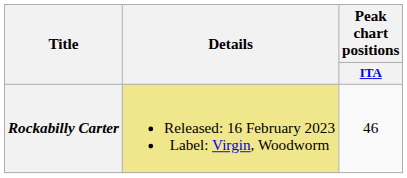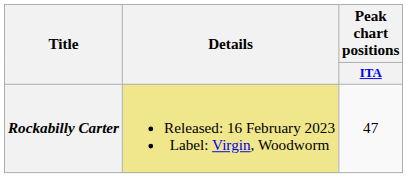 <table class="wikitable plainrowheaders" style="text-align:center;">
 <tr>
 <th scope="col" rowspan="2">Title</th>
 <th scope="col" rowspan="2">Details</th>
 <th scope="col" colspan="1">Peak chart positions</th>
 </tr>
 <tr>
 <th scope="col" style="width:3em;font-size:85%;"><a href='#'>ITA</a><br></th>
 </tr>
 <tr>
 <th scope="row"><em>Rockabilly Carter</em></th>
 <td style="background: khaki;"><br><ul><li>Released: 16 February 2023</li><li>Label: <a href='#'>Virgin</a>, Woodworm</li></ul></td>
-<td>46</td>
+<td>47</td>
 </tr>
 </table>
